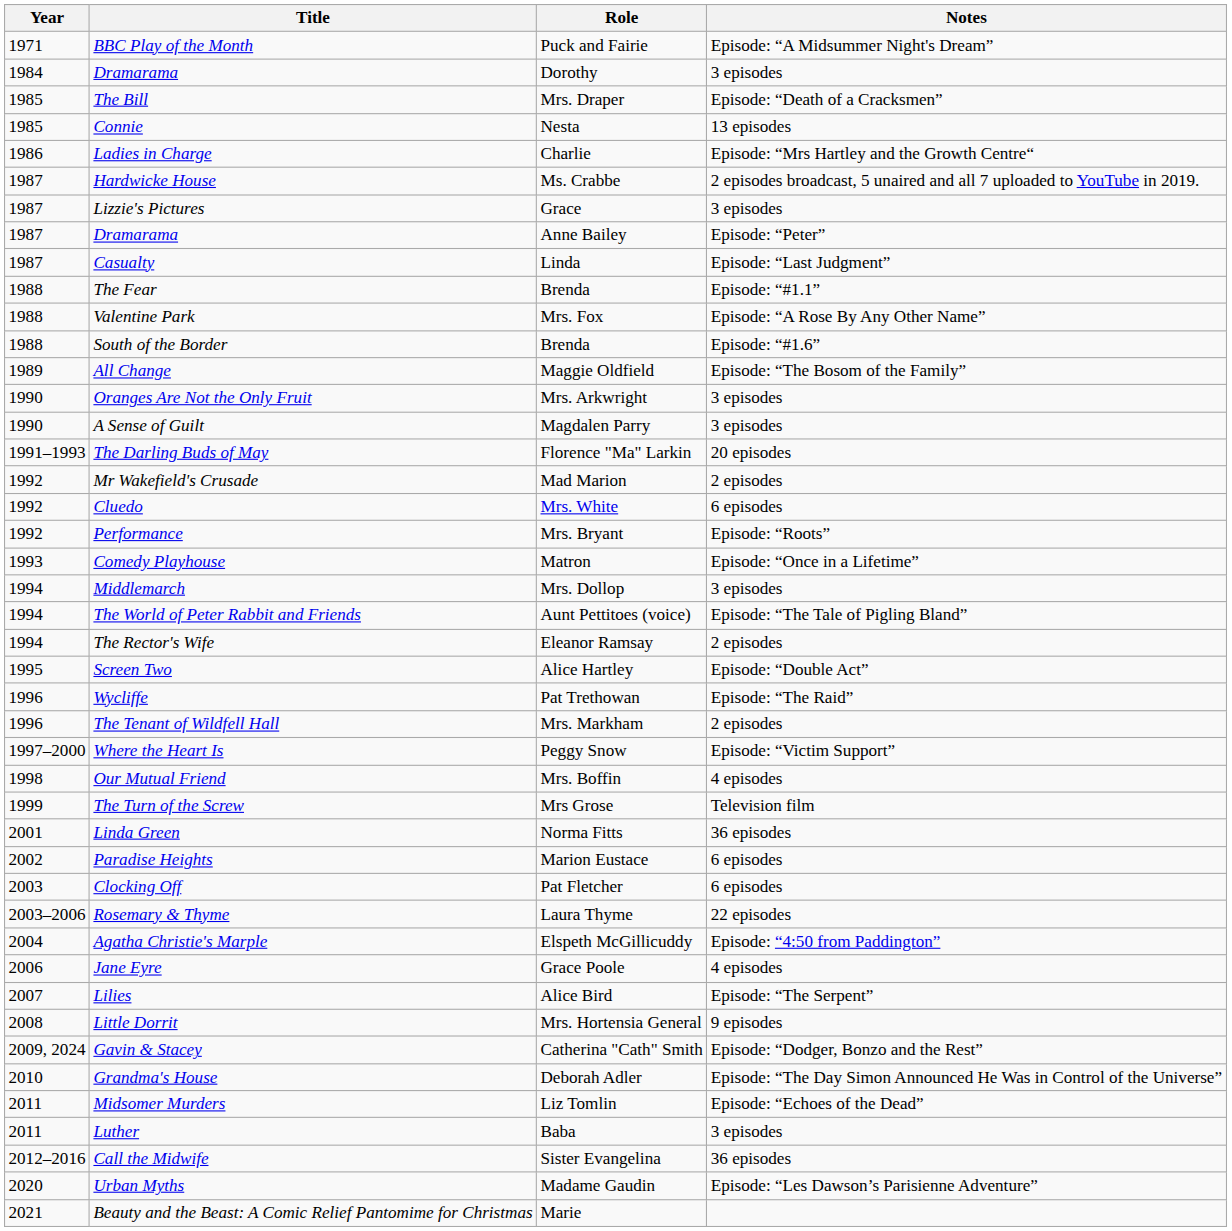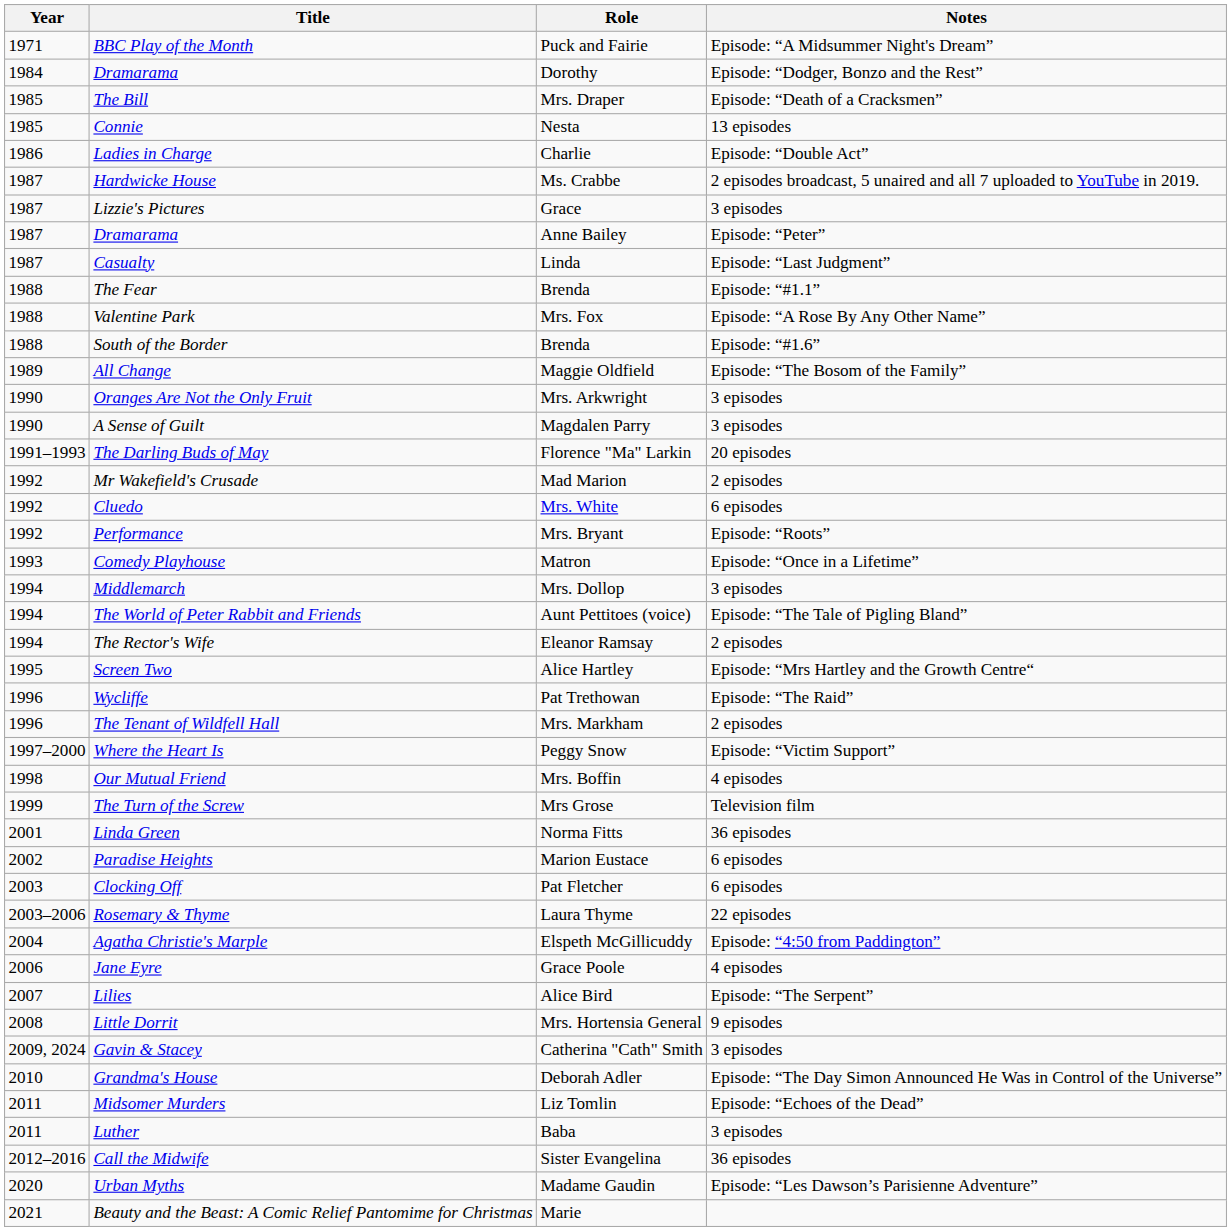 <table class="wikitable sortable">
 <tr>
 <th>Year</th>
 <th>Title</th>
 <th>Role</th>
 <th>Notes</th>
 </tr>
 <tr>
 <td>1971</td>
 <td><em><a href='#'>BBC Play of the Month</a></em></td>
 <td>Puck and Fairie</td>
 <td>Episode: “A Midsummer Night's Dream”</td>
 </tr>
 <tr>
 <td>1984</td>
 <td><em><a href='#'>Dramarama</a></em></td>
 <td>Dorothy</td>
-<td>3 episodes</td>
+<td>Episode: “Dodger, Bonzo and the Rest”</td>
 </tr>
 <tr>
 <td>1985</td>
 <td><em><a href='#'>The Bill</a></em></td>
 <td>Mrs. Draper</td>
 <td>Episode: “Death of a Cracksmen”</td>
 </tr>
 <tr>
 <td>1985</td>
 <td><em><a href='#'>Connie</a></em></td>
 <td>Nesta</td>
 <td>13 episodes</td>
 </tr>
 <tr>
 <td>1986</td>
 <td><em><a href='#'>Ladies in Charge</a></em></td>
 <td>Charlie</td>
-<td>Episode: “Mrs Hartley and the Growth Centre“</td>
+<td>Episode: “Double Act”</td>
 </tr>
 <tr>
 <td>1987</td>
 <td><em><a href='#'>Hardwicke House</a></em></td>
 <td>Ms. Crabbe</td>
 <td>2 episodes broadcast, 5 unaired and all 7 uploaded to <a href='#'>YouTube</a> in 2019.</td>
 </tr>
 <tr>
 <td>1987</td>
 <td><em>Lizzie's Pictures</em></td>
 <td>Grace</td>
 <td>3 episodes</td>
 </tr>
 <tr>
 <td>1987</td>
 <td><em><a href='#'>Dramarama</a></em></td>
 <td>Anne Bailey</td>
 <td>Episode: “Peter”</td>
 </tr>
 <tr>
 <td>1987</td>
 <td><em><a href='#'>Casualty</a></em></td>
 <td>Linda</td>
 <td>Episode: “Last Judgment”</td>
 </tr>
 <tr>
 <td>1988</td>
 <td><em>The Fear</em></td>
 <td>Brenda</td>
 <td>Episode: “#1.1”</td>
 </tr>
 <tr>
 <td>1988</td>
 <td><em>Valentine Park</em></td>
 <td>Mrs. Fox</td>
 <td>Episode: “A Rose By Any Other Name”</td>
 </tr>
 <tr>
 <td>1988</td>
 <td><em>South of the Border</em></td>
 <td>Brenda</td>
 <td>Episode: “#1.6”</td>
 </tr>
 <tr>
 <td>1989</td>
 <td><em><a href='#'>All Change</a></em></td>
 <td>Maggie Oldfield</td>
 <td>Episode: “The Bosom of the Family”</td>
 </tr>
 <tr>
 <td>1990</td>
 <td><em><a href='#'>Oranges Are Not the Only Fruit</a></em></td>
 <td>Mrs. Arkwright</td>
 <td>3 episodes</td>
 </tr>
 <tr>
 <td>1990</td>
 <td><em>A Sense of Guilt</em></td>
 <td>Magdalen Parry</td>
 <td>3 episodes</td>
 </tr>
 <tr>
 <td>1991–1993</td>
 <td><em><a href='#'>The Darling Buds of May</a></em></td>
 <td>Florence "Ma" Larkin</td>
 <td>20 episodes</td>
 </tr>
 <tr>
 <td>1992</td>
 <td><em>Mr Wakefield's Crusade</em></td>
 <td>Mad Marion</td>
 <td>2 episodes</td>
 </tr>
 <tr>
 <td>1992</td>
 <td><em><a href='#'>Cluedo</a></em></td>
 <td><a href='#'>Mrs. White</a></td>
 <td>6 episodes</td>
 </tr>
 <tr>
 <td>1992</td>
 <td><em><a href='#'>Performance</a></em></td>
 <td>Mrs. Bryant</td>
 <td>Episode: “Roots”</td>
 </tr>
 <tr>
 <td>1993</td>
 <td><em><a href='#'>Comedy Playhouse</a></em></td>
 <td>Matron</td>
 <td>Episode: “Once in a Lifetime”</td>
 </tr>
 <tr>
 <td>1994</td>
 <td><em><a href='#'>Middlemarch</a></em></td>
 <td>Mrs. Dollop</td>
 <td>3 episodes</td>
 </tr>
 <tr>
 <td>1994</td>
 <td><em><a href='#'>The World of Peter Rabbit and Friends</a></em></td>
 <td>Aunt Pettitoes (voice)</td>
 <td>Episode: “The Tale of Pigling Bland”</td>
 </tr>
 <tr>
 <td>1994</td>
 <td><em>The Rector's Wife</em></td>
 <td>Eleanor Ramsay</td>
 <td>2 episodes</td>
 </tr>
 <tr>
 <td>1995</td>
 <td><em><a href='#'>Screen Two</a></em></td>
 <td>Alice Hartley</td>
-<td>Episode: “Double Act”</td>
+<td>Episode: “Mrs Hartley and the Growth Centre“</td>
 </tr>
 <tr>
 <td>1996</td>
 <td><em><a href='#'>Wycliffe</a></em></td>
 <td>Pat Trethowan</td>
 <td>Episode: “The Raid”</td>
 </tr>
 <tr>
 <td>1996</td>
 <td><em><a href='#'>The Tenant of Wildfell Hall</a></em></td>
 <td>Mrs. Markham</td>
 <td>2 episodes</td>
 </tr>
 <tr>
 <td>1997–2000</td>
 <td><em><a href='#'>Where the Heart Is</a></em></td>
 <td>Peggy Snow</td>
 <td>Episode: “Victim Support”</td>
 </tr>
 <tr>
 <td>1998</td>
 <td><em><a href='#'>Our Mutual Friend</a></em></td>
 <td>Mrs. Boffin</td>
 <td>4 episodes</td>
 </tr>
 <tr>
 <td>1999</td>
 <td><a href='#'><em>The Turn of the Screw</em></a></td>
 <td>Mrs Grose</td>
 <td>Television film</td>
 </tr>
 <tr>
 <td>2001</td>
 <td><em><a href='#'>Linda Green</a></em></td>
 <td>Norma Fitts</td>
 <td>36 episodes</td>
 </tr>
 <tr>
 <td>2002</td>
 <td><em><a href='#'>Paradise Heights</a></em></td>
 <td>Marion Eustace</td>
 <td>6 episodes</td>
 </tr>
 <tr>
 <td>2003</td>
 <td><em><a href='#'>Clocking Off</a></em></td>
 <td>Pat Fletcher</td>
 <td>6 episodes</td>
 </tr>
 <tr>
 <td>2003–2006</td>
 <td><em><a href='#'>Rosemary & Thyme</a></em></td>
 <td>Laura Thyme</td>
 <td>22 episodes</td>
 </tr>
 <tr>
 <td>2004</td>
 <td><em><a href='#'>Agatha Christie's Marple</a></em></td>
 <td>Elspeth McGillicuddy</td>
 <td>Episode: <a href='#'>“4:50 from Paddington”</a></td>
 </tr>
 <tr>
 <td>2006</td>
 <td><em><a href='#'>Jane Eyre</a></em></td>
 <td>Grace Poole</td>
 <td>4 episodes</td>
 </tr>
 <tr>
 <td>2007</td>
 <td><em><a href='#'>Lilies</a></em></td>
 <td>Alice Bird</td>
 <td>Episode: “The Serpent”</td>
 </tr>
 <tr>
 <td>2008</td>
 <td><em><a href='#'>Little Dorrit</a></em></td>
 <td>Mrs. Hortensia General</td>
 <td>9 episodes</td>
 </tr>
 <tr>
 <td>2009, 2024</td>
 <td><em><a href='#'>Gavin & Stacey</a></em></td>
 <td>Catherina "Cath" Smith</td>
-<td>Episode: “Dodger, Bonzo and the Rest”</td>
+<td>3 episodes</td>
 </tr>
 <tr>
 <td>2010</td>
 <td><em><a href='#'>Grandma's House</a></em></td>
 <td>Deborah Adler</td>
 <td>Episode: “The Day Simon Announced He Was in Control of the Universe”</td>
 </tr>
 <tr>
 <td>2011</td>
 <td><em><a href='#'>Midsomer Murders</a></em></td>
 <td>Liz Tomlin</td>
 <td>Episode: “Echoes of the Dead”</td>
 </tr>
 <tr>
 <td>2011</td>
 <td><em><a href='#'>Luther</a></em></td>
 <td>Baba</td>
 <td>3 episodes</td>
 </tr>
 <tr>
 <td>2012–2016</td>
 <td><em><a href='#'>Call the Midwife</a></em></td>
 <td>Sister Evangelina</td>
 <td>36 episodes</td>
 </tr>
 <tr>
 <td>2020</td>
 <td><em><a href='#'>Urban Myths</a></em></td>
 <td>Madame Gaudin</td>
 <td>Episode: “Les Dawson’s Parisienne Adventure”</td>
 </tr>
 <tr>
 <td>2021</td>
 <td><em>Beauty and the Beast: A Comic Relief Pantomime for Christmas</em></td>
 <td>Marie</td>
 <td></td>
 </tr>
 </table>
